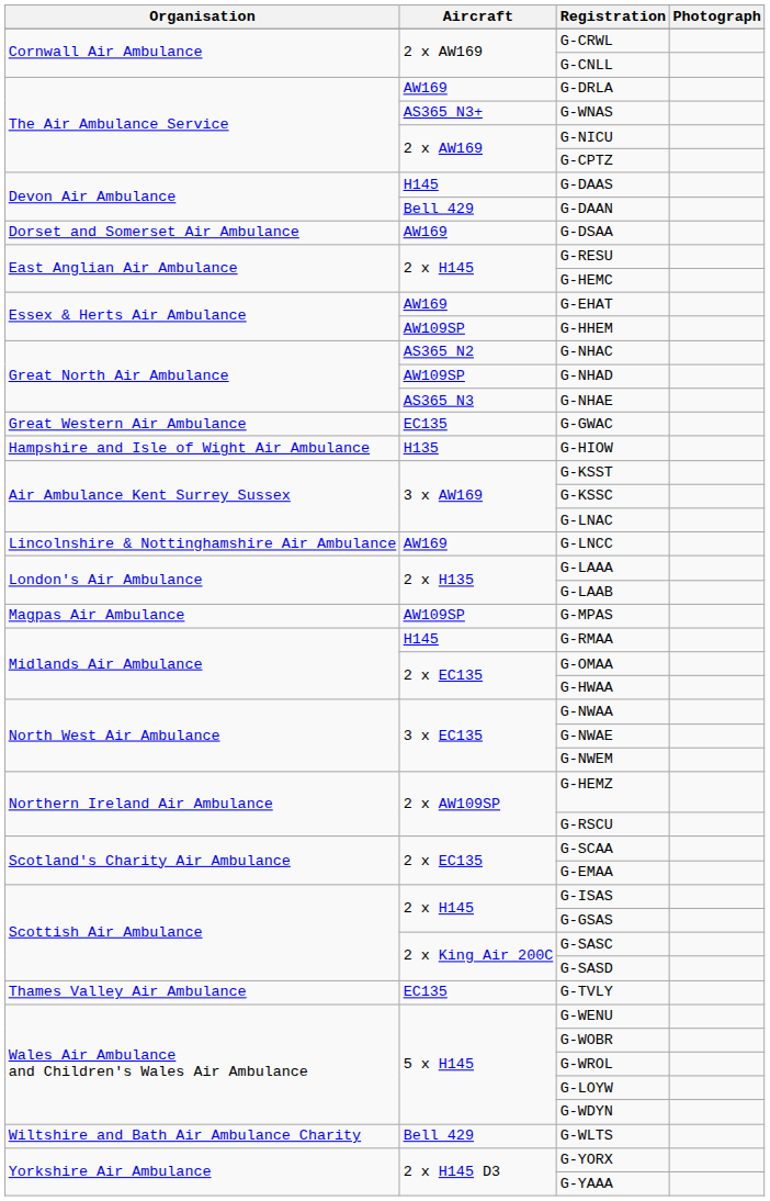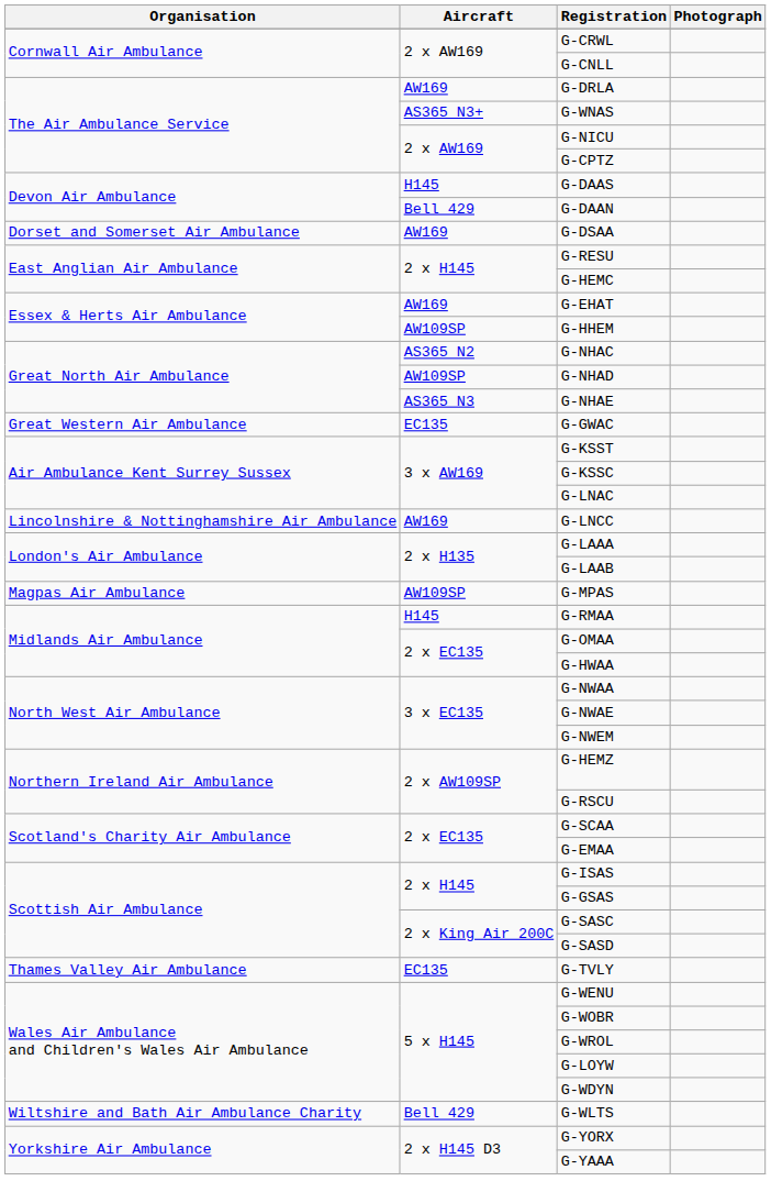 <table class="wikitable sortable">
 <tr>
 <th>Organisation</th>
 <th>Aircraft</th>
 <th>Registration</th>
 <th>Photograph</th>
 </tr>
 <tr>
 </tr>
 <tr>
 <td rowspan="2"><a href='#'>Cornwall Air Ambulance</a></td>
 <td rowspan="2">2 x AW169</td>
 <td>G-CRWL</td>
 <td></td>
 </tr>
 <tr>
 <td>G-CNLL</td>
 <td></td>
 </tr>
 <tr>
 <td rowspan="4"><a href='#'>The Air Ambulance Service</a></td>
 <td><a href='#'>AW169</a></td>
 <td>G-DRLA</td>
 <td></td>
 </tr>
 <tr>
 <td><a href='#'>AS365 N3+</a></td>
 <td>G-WNAS</td>
 <td></td>
 </tr>
 <tr>
 <td rowspan="2">2 x <a href='#'>AW169</a></td>
 <td>G-NICU</td>
 <td></td>
 </tr>
 <tr>
 <td>G-CPTZ</td>
 <td></td>
 </tr>
 <tr>
 <td rowspan="2"><a href='#'>Devon Air Ambulance</a></td>
 <td><a href='#'>H145</a></td>
 <td>G-DAAS</td>
 <td></td>
 </tr>
 <tr>
 <td><a href='#'>Bell 429</a></td>
 <td>G-DAAN</td>
 <td></td>
 </tr>
 <tr>
 <td><a href='#'>Dorset and Somerset Air Ambulance</a></td>
 <td><a href='#'>AW169</a></td>
 <td>G-DSAA</td>
 <td></td>
 </tr>
 <tr>
 <td rowspan="2"><a href='#'>East Anglian Air Ambulance</a></td>
 <td rowspan="2">2 x <a href='#'>H145</a></td>
 <td>G-RESU</td>
 <td></td>
 </tr>
 <tr>
 <td>G-HEMC</td>
 <td></td>
 </tr>
 <tr>
 <td rowspan="2"><a href='#'>Essex & Herts Air Ambulance</a></td>
 <td><a href='#'>AW169</a></td>
 <td>G-EHAT</td>
 <td></td>
 </tr>
 <tr>
 <td><a href='#'>AW109SP</a></td>
 <td>G-HHEM</td>
 <td></td>
 </tr>
 <tr>
 <td rowspan="3"><a href='#'>Great North Air Ambulance</a></td>
 <td><a href='#'>AS365 N2</a></td>
 <td>G-NHAC</td>
 <td></td>
 </tr>
 <tr>
 <td><a href='#'>AW109SP</a></td>
 <td>G-NHAD</td>
 </tr>
 <tr>
 <td><a href='#'>AS365 N3</a></td>
 <td>G-NHAE</td>
 <td></td>
 </tr>
 <tr>
 <td><a href='#'>Great Western Air Ambulance</a></td>
 <td><a href='#'>EC135</a></td>
 <td>G-GWAC</td>
-<td></td>
-</tr>
-<tr>
-<td><a href='#'>Hampshire and Isle of Wight Air Ambulance</a></td>
-<td><a href='#'>H135</a></td>
-<td>G-HIOW</td>
 <td></td>
 </tr>
 <tr>
 <td rowspan="3"><a href='#'>Air Ambulance Kent Surrey Sussex</a></td>
 <td rowspan="3">3 x <a href='#'>AW169</a></td>
 <td>G-KSST</td>
 <td></td>
 </tr>
 <tr>
 <td>G-KSSC</td>
 <td></td>
 </tr>
 <tr>
 <td>G-LNAC</td>
 <td></td>
 </tr>
 <tr>
 <td><a href='#'>Lincolnshire & Nottinghamshire Air Ambulance</a></td>
 <td><a href='#'>AW169</a></td>
 <td>G-LNCC</td>
 <td></td>
 </tr>
 <tr>
 <td rowspan="2"><a href='#'>London's Air Ambulance</a></td>
 <td rowspan="2">2 x <a href='#'>H135</a></td>
 <td>G-LAAA</td>
 <td></td>
 </tr>
 <tr>
 <td>G-LAAB</td>
 <td></td>
 </tr>
 <tr>
 <td><a href='#'>Magpas Air Ambulance</a></td>
 <td><a href='#'>AW109SP</a></td>
 <td>G-MPAS</td>
 <td></td>
 </tr>
 <tr>
 <td rowspan="3"><a href='#'>Midlands Air Ambulance</a></td>
 <td><a href='#'>H145</a></td>
 <td>G-RMAA</td>
 <td></td>
 </tr>
 <tr>
 <td rowspan="2">2 x <a href='#'>EC135</a></td>
 <td>G-OMAA</td>
 <td></td>
 </tr>
 <tr>
 <td>G-HWAA</td>
 <td></td>
 </tr>
 <tr>
 <td rowspan="3"><a href='#'>North West Air Ambulance</a></td>
 <td rowspan="3">3 x <a href='#'>EC135</a></td>
 <td>G-NWAA</td>
 <td></td>
 </tr>
 <tr>
 <td>G-NWAE</td>
 <td></td>
 </tr>
 <tr>
 <td>G-NWEM</td>
 <td></td>
 </tr>
 <tr>
 <td rowspan="2"><a href='#'>Northern Ireland Air Ambulance</a></td>
 <td rowspan="2">2 x <a href='#'>AW109SP</a></td>
 <td>G-HEMZ<br><br></td>
 <td></td>
 </tr>
 <tr>
 <td>G-RSCU</td>
 <td></td>
 </tr>
 <tr>
 <td rowspan="2"><a href='#'>Scotland's Charity Air Ambulance</a></td>
 <td rowspan="2">2 x <a href='#'>EC135</a></td>
 <td>G-SCAA</td>
 <td></td>
 </tr>
 <tr>
 <td>G-EMAA</td>
 <td></td>
 </tr>
 <tr>
 <td rowspan="4"><a href='#'>Scottish Air Ambulance</a></td>
 <td rowspan="2">2 x <a href='#'>H145</a></td>
 <td>G-ISAS</td>
 <td></td>
 </tr>
 <tr>
 <td>G-GSAS</td>
 <td></td>
 </tr>
 <tr>
 <td rowspan="2">2 x <a href='#'>King Air 200C</a></td>
 <td>G-SASC</td>
 <td></td>
 </tr>
 <tr>
 <td>G-SASD</td>
 <td></td>
 </tr>
 <tr>
 <td><a href='#'>Thames Valley Air Ambulance</a></td>
 <td><a href='#'>EC135</a></td>
 <td>G-TVLY</td>
 <td></td>
 </tr>
 <tr>
 <td rowspan="5"><a href='#'>Wales Air Ambulance</a><br>and Children's Wales Air Ambulance</td>
 <td rowspan="5">5 x <a href='#'>H145</a></td>
 <td>G-WENU</td>
 <td></td>
 </tr>
 <tr>
 <td>G-WOBR</td>
 <td></td>
 </tr>
 <tr>
 <td>G-WROL</td>
 <td></td>
 </tr>
 <tr>
 <td>G-LOYW</td>
 <td></td>
 </tr>
 <tr>
 <td>G-WDYN</td>
 <td></td>
 </tr>
 <tr>
 <td><a href='#'>Wiltshire and Bath Air Ambulance Charity</a></td>
 <td><a href='#'>Bell 429</a></td>
 <td>G-WLTS</td>
 <td></td>
 </tr>
 <tr>
 <td rowspan="2"><a href='#'>Yorkshire Air Ambulance</a></td>
 <td rowspan="2">2 x <a href='#'>H145</a> D3</td>
 <td>G-YORX</td>
 <td></td>
 </tr>
 <tr>
 <td>G-YAAA</td>
 <td></td>
 </tr>
 </table>
